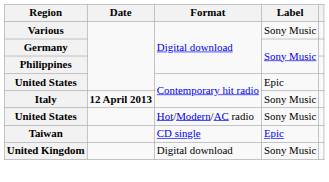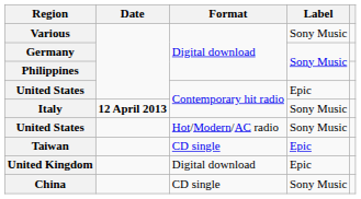 <table class="wikitable plainrowheaders">
 <tr>
 <th scope="col">Region</th>
 <th scope="col">Date</th>
 <th scope="col">Format</th>
 <th scope="col">Label</th>
 <th scope="col"></th>
 </tr>
 <tr>
 <th scope="row">Various</th>
 <td rowspan="4"></td>
 <td rowspan="3"><a href='#'>Digital download</a></td>
 <td>Sony Music</td>
 <td></td>
 </tr>
 <tr>
 <th scope="row">Germany</th>
 <td rowspan="2"><a href='#'>Sony Music</a></td>
 <td></td>
 </tr>
 <tr>
 <th scope="row">Philippines</th>
 <td></td>
 </tr>
 <tr>
 <th scope="row">United States</th>
 <td rowspan="2"><a href='#'>Contemporary hit radio</a></td>
 <td>Epic</td>
 <td></td>
 </tr>
 <tr>
 <th scope="row">Italy</th>
 <td><strong>12 April 2013</strong></td>
 <td>Sony Music</td>
 <td></td>
 </tr>
 <tr>
 <th scope="row">United States</th>
 <td></td>
 <td><a href='#'>Hot</a>/<a href='#'>Modern</a>/<a href='#'>AC</a> radio</td>
 <td>Sony Music</td>
 <td></td>
 </tr>
 <tr>
 <th scope="row">Taiwan</th>
 <td></td>
 <td><a href='#'>CD single</a></td>
 <td><a href='#'>Epic</a></td>
 <td></td>
 </tr>
 <tr>
 <th scope="row">United Kingdom</th>
 <td></td>
 <td>Digital download</td>
+<td>Epic</td>
+<td></td>
+</tr>
+<tr>
+<th scope="row">China</th>
+<td></td>
+<td>CD single</td>
 <td>Sony Music</td>
 <td></td>
 </tr>
 </table>
